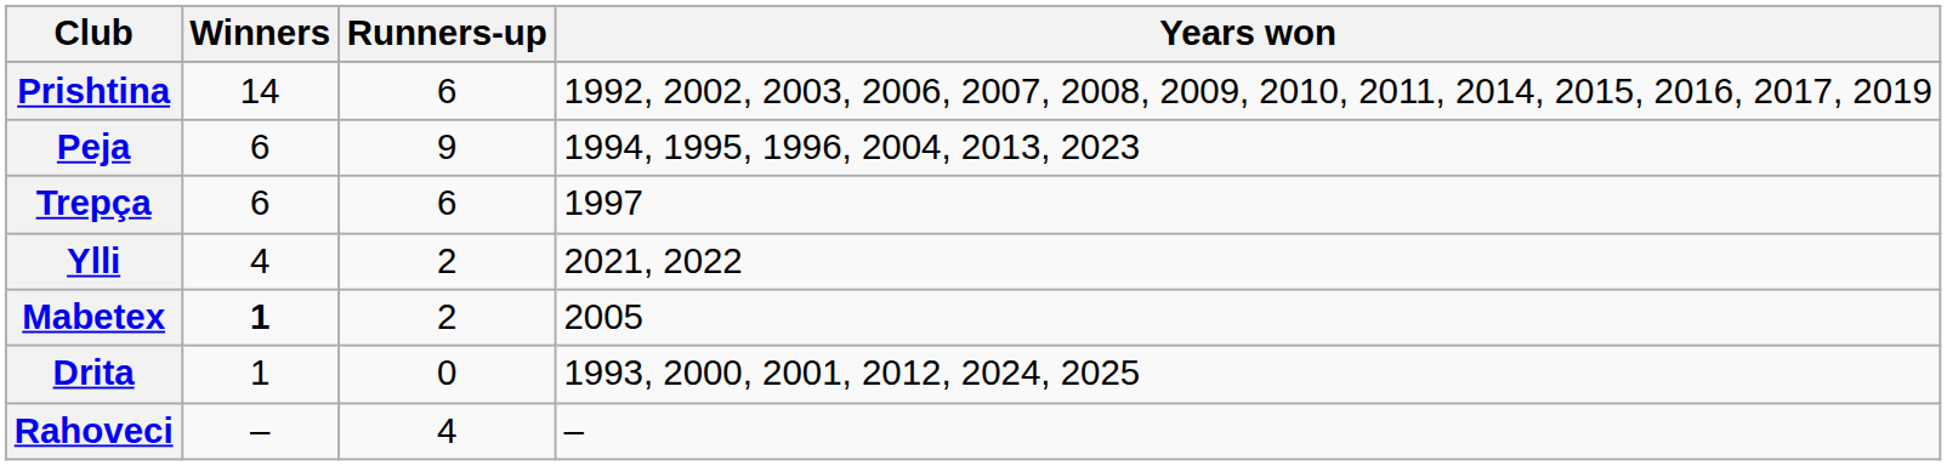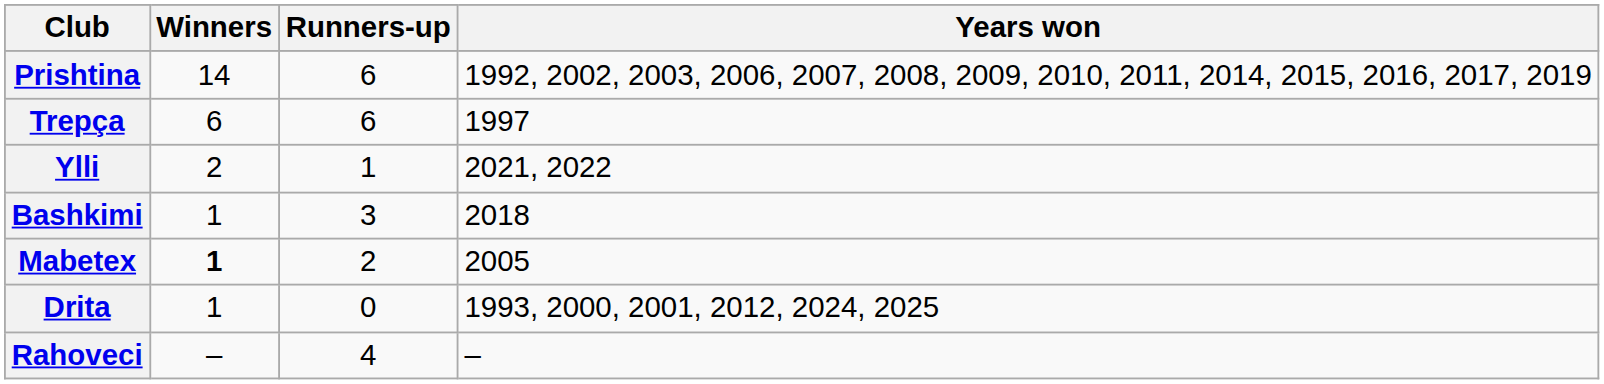 <table class="wikitable plainrowheaders sortable">
 <tr>
 <th>Club</th>
 <th>Winners</th>
 <th>Runners-up</th>
 <th class="unsortable">Years won</th>
 </tr>
 <tr>
 <th scope="row"><a href='#'>Prishtina</a></th>
 <td align="center">14</td>
 <td align="center">6</td>
 <td>1992, 2002, 2003, 2006, 2007, 2008, 2009, 2010, 2011, 2014, 2015, 2016, 2017, 2019</td>
 </tr>
 <tr>
-<th scope="row"><a href='#'>Peja</a></th>
-<td align="center">6</td>
-<td align="center">9</td>
-<td>1994, 1995, 1996, 2004, 2013, 2023</td>
-</tr>
-<tr>
 <th scope="row"><a href='#'>Trepça</a></th>
 <td align="center">6</td>
 <td align="center">6</td>
 <td>1997</td>
 </tr>
 <tr>
 <th scope="row"><a href='#'>Ylli</a></th>
-<td align="center">4</td>
 <td align="center">2</td>
+<td align="center">1</td>
 <td>2021, 2022</td>
+</tr>
+<tr>
+<th scope="row"><a href='#'>Bashkimi</a></th>
+<td align="center">1</td>
+<td align="center">3</td>
+<td>2018</td>
 </tr>
 <tr>
 <th scope="row"><a href='#'>Mabetex</a></th>
 <td align="center"><strong>1</strong></td>
 <td align="center">2</td>
 <td>2005</td>
 </tr>
 <tr>
 <th scope="row"><a href='#'>Drita</a></th>
 <td align="center">1</td>
 <td align="center">0</td>
 <td>1993, 2000, 2001, 2012, 2024, 2025</td>
 </tr>
 <tr>
 <th scope="row"><a href='#'>Rahoveci</a></th>
 <td align="center">–</td>
 <td align="center">4</td>
 <td>–</td>
 </tr>
 </table>
